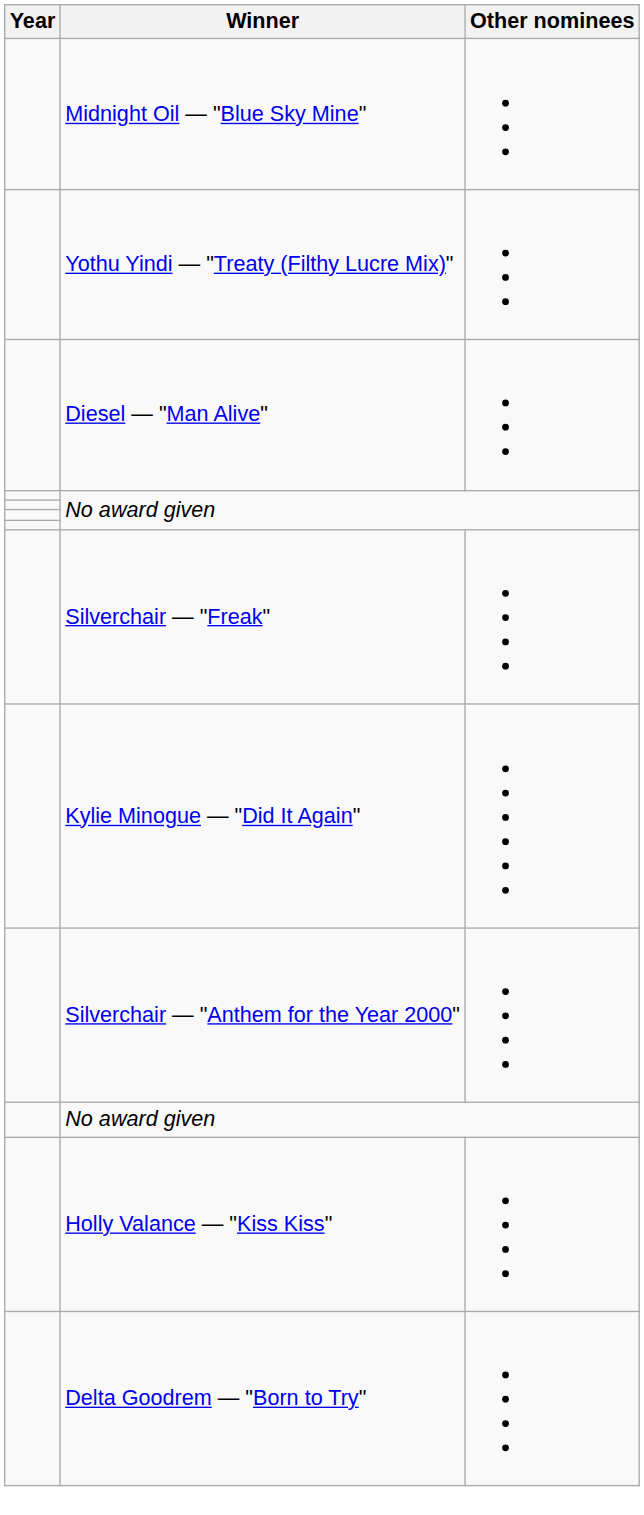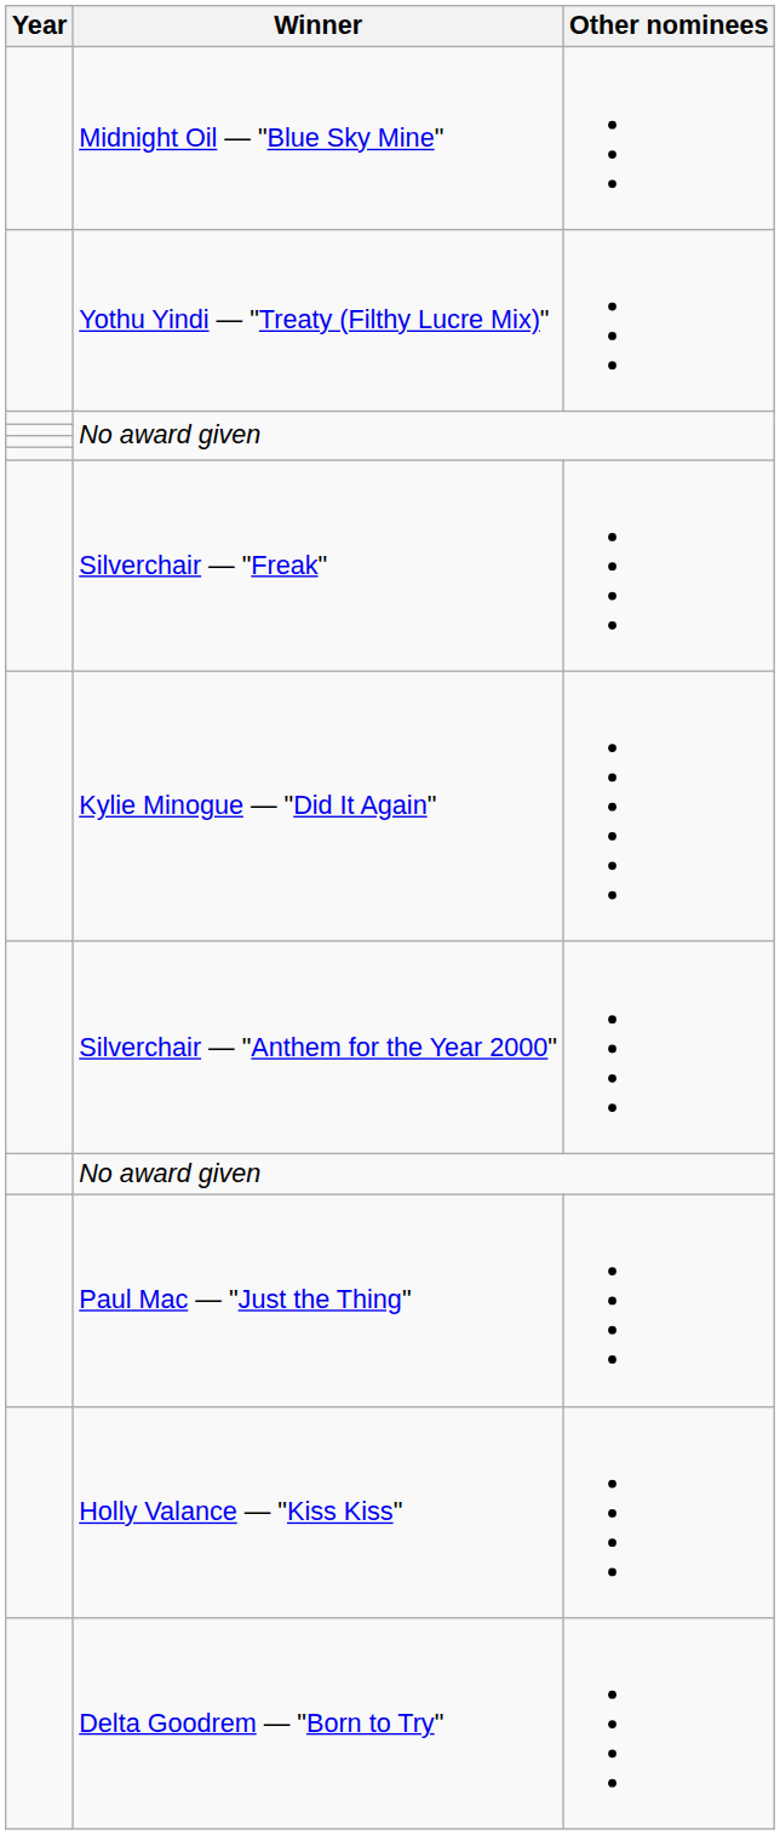 <table class="wikitable">
 <tr>
 <th>Year</th>
 <th>Winner</th>
 <th>Other nominees</th>
 </tr>
 <tr>
 <td></td>
 <td><a href='#'>Midnight Oil</a> — "<a href='#'>Blue Sky Mine</a>"</td>
 <td><br><ul><li></li><li></li><li></li></ul></td>
 </tr>
 <tr>
 <td></td>
 <td><a href='#'>Yothu Yindi</a> — "<a href='#'>Treaty (Filthy Lucre Mix)</a>"</td>
-<td><br><ul><li></li><li></li><li></li></ul></td>
-</tr>
-<tr>
-<td></td>
-<td><a href='#'>Diesel</a> — "<a href='#'>Man Alive</a>"</td>
 <td><br><ul><li></li><li></li><li></li></ul></td>
 </tr>
 <tr>
 <td></td>
 <td colspan="2" rowspan="4"><em>No award given</em></td>
 </tr>
 <tr>
 <td></td>
 </tr>
 <tr>
 <td></td>
 </tr>
 <tr>
 <td></td>
 </tr>
 <tr>
 <td></td>
 <td><a href='#'>Silverchair</a> — "<a href='#'>Freak</a>"</td>
 <td><br><ul><li></li><li></li><li></li><li></li></ul></td>
 </tr>
 <tr>
 <td></td>
 <td><a href='#'>Kylie Minogue</a> — "<a href='#'>Did It Again</a>"</td>
 <td><br><ul><li></li><li></li><li></li><li></li><li></li><li></li></ul></td>
 </tr>
 <tr>
 <td></td>
 <td><a href='#'>Silverchair</a> — "<a href='#'>Anthem for the Year 2000</a>"</td>
 <td><br><ul><li></li><li></li><li></li><li></li></ul></td>
 </tr>
 <tr>
 <td></td>
 <td colspan="2"><em>No award given</em></td>
 </tr>
 <tr>
 <td></td>
+<td><a href='#'>Paul Mac</a> — "<a href='#'>Just the Thing</a>"</td>
+<td><br><ul><li></li><li></li><li></li><li></li></ul></td>
+</tr>
+<tr>
+<td></td>
 <td><a href='#'>Holly Valance</a> — "<a href='#'>Kiss Kiss</a>"</td>
 <td><br><ul><li></li><li></li><li></li><li></li></ul></td>
 </tr>
 <tr>
 <td></td>
 <td><a href='#'>Delta Goodrem</a> — "<a href='#'>Born to Try</a>"</td>
 <td><br><ul><li></li><li></li><li></li><li></li></ul></td>
 </tr>
 </table>
